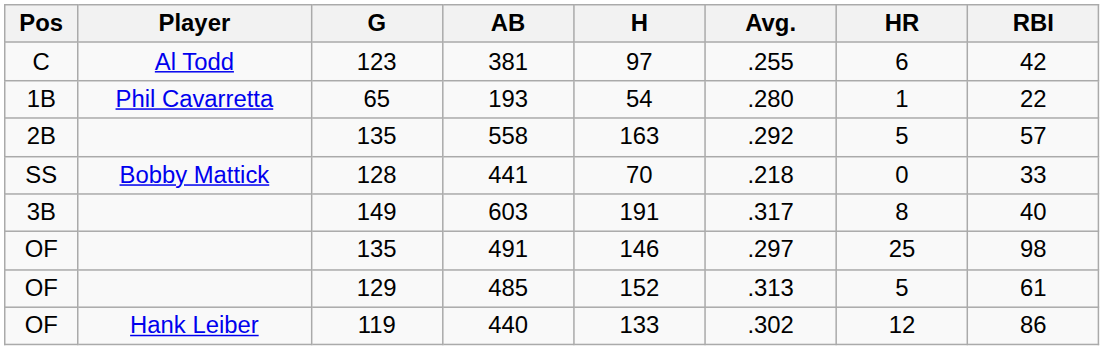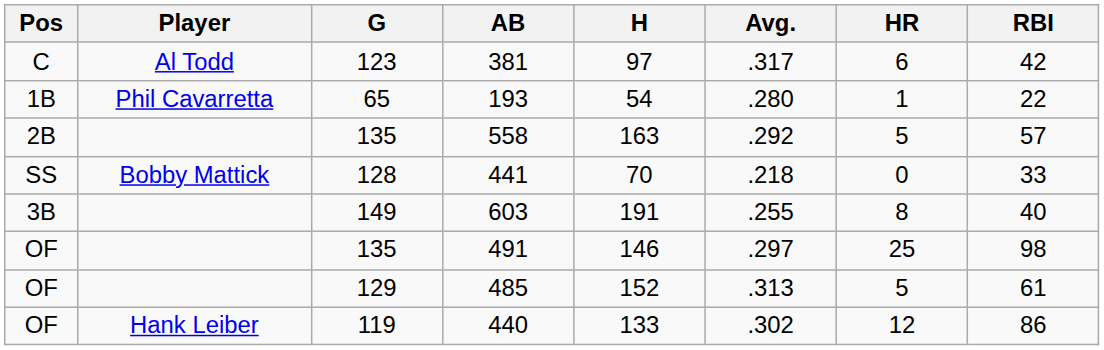 <table class="wikitable sortable">
 <tr>
 <th bgcolor="#DDDDFF" width="5%">Pos</th>
 <th bgcolor="#DDDDFF" width="16%">Player</th>
 <th bgcolor="#DDDDFF" width="9%">G</th>
 <th bgcolor="#DDDDFF" width="9%">AB</th>
 <th bgcolor="#DDDDFF" width="9%">H</th>
 <th bgcolor="#DDDDFF" width="9%">Avg.</th>
 <th bgcolor="#DDDDFF" width="9%">HR</th>
 <th bgcolor="#DDDDFF" width="9%">RBI</th>
 </tr>
 <tr align="center">
 <td>C</td>
 <td><a href='#'>Al Todd</a></td>
 <td>123</td>
 <td>381</td>
 <td>97</td>
-<td>.255</td>
+<td>.317</td>
 <td>6</td>
 <td>42</td>
 </tr>
 <tr align=center>
 <td>1B</td>
 <td><a href='#'>Phil Cavarretta</a></td>
 <td>65</td>
 <td>193</td>
 <td>54</td>
 <td>.280</td>
 <td>1</td>
 <td>22</td>
 </tr>
 <tr align=center>
 <td>2B</td>
 <td></td>
 <td>135</td>
 <td>558</td>
 <td>163</td>
 <td>.292</td>
 <td>5</td>
 <td>57</td>
 </tr>
 <tr align="center">
 <td>SS</td>
 <td><a href='#'>Bobby Mattick</a></td>
 <td>128</td>
 <td>441</td>
 <td>70</td>
 <td>.218</td>
 <td>0</td>
 <td>33</td>
 </tr>
 <tr align=center>
 <td>3B</td>
 <td></td>
 <td>149</td>
 <td>603</td>
 <td>191</td>
-<td>.317</td>
+<td>.255</td>
 <td>8</td>
 <td>40</td>
 </tr>
 <tr align="center">
 <td>OF</td>
 <td></td>
 <td>135</td>
 <td>491</td>
 <td>146</td>
 <td>.297</td>
 <td>25</td>
 <td>98</td>
 </tr>
 <tr align="center">
 <td>OF</td>
 <td></td>
 <td>129</td>
 <td>485</td>
 <td>152</td>
 <td>.313</td>
 <td>5</td>
 <td>61</td>
 </tr>
 <tr align=center>
 <td>OF</td>
 <td><a href='#'>Hank Leiber</a></td>
 <td>119</td>
 <td>440</td>
 <td>133</td>
 <td>.302</td>
 <td>12</td>
 <td>86</td>
 </tr>
 </table>
